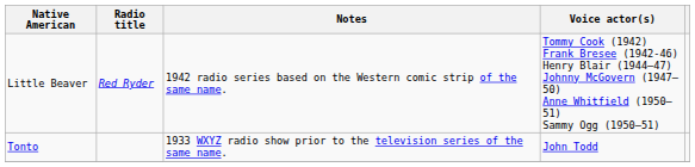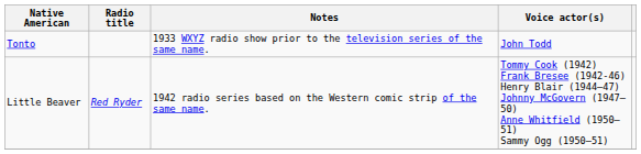 <table class="wikitable sortable">
 <tr>
 <th>Native American</th>
 <th>Radio title</th>
 <th class="unsortable">Notes</th>
 <th>Voice actor(s)</th>
 <th class="unsortable"></th>
 </tr>
 <tr>
+<td><a href='#'>Tonto</a></td>
+<td><em></em></td>
+<td>1933 <a href='#'>WXYZ</a> radio show prior to the <a href='#'>television series of the same name</a>.</td>
+<td><a href='#'>John Todd</a></td>
+<td></td>
+</tr>
+<tr>
 <td>Little Beaver</td>
 <td><em><a href='#'>Red Ryder</a></em></td>
 <td>1942 radio series based on the Western comic strip <a href='#'>of the same name</a>.</td>
 <td><a href='#'>Tommy Cook</a> (1942)<br><a href='#'>Frank Bresee</a> (1942-46)<br>Henry Blair (1944–47)<br><a href='#'>Johnny McGovern</a> (1947–50)<br><a href='#'>Anne Whitfield</a> (1950–51)<br>Sammy Ogg (1950–51)</td>
 <td></td>
 </tr>
 <tr>
-<td><a href='#'>Tonto</a></td>
-<td><em></em></td>
-<td>1933 <a href='#'>WXYZ</a> radio show prior to the <a href='#'>television series of the same name</a>.</td>
-<td><a href='#'>John Todd</a></td>
-<td></td>
-</tr>
-<tr>
 </tr>
 </table>
